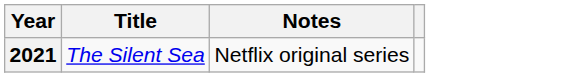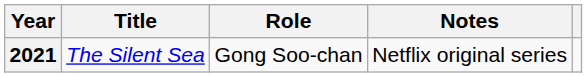 <table class="wikitable sortable plainrowheaders">
 <tr>
 <th>Year</th>
 <th>Title</th>
+<th>Role</th>
 <th>Notes</th>
 <th class="unsortable"></th>
 </tr>
 <tr>
 <th scope="row">2021</th>
 <td><em><a href='#'>The Silent Sea</a></em></td>
+<td>Gong Soo-chan</td>
 <td>Netflix original series</td>
 <td></td>
 </tr>
 </table>
